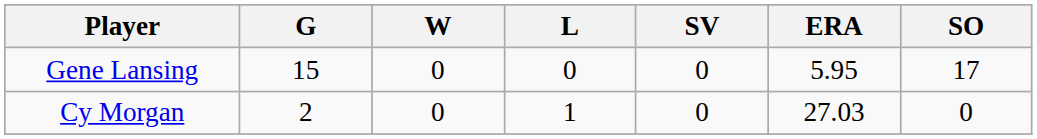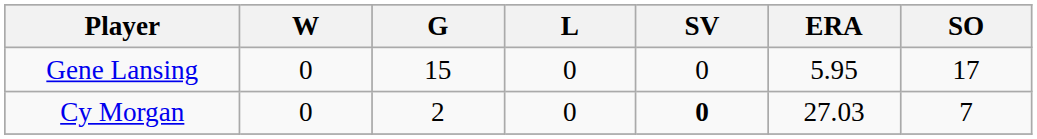 <table class="wikitable sortable">
 <tr>
 <th bgcolor="#DDDDFF" width="16%">Player</th>
+<th bgcolor="#DDDDFF" width="9%">W</th>
 <th bgcolor="#DDDDFF" width="9%">G</th>
-<th bgcolor="#DDDDFF" width="9%">W</th>
 <th bgcolor="#DDDDFF" width="9%">L</th>
 <th bgcolor="#DDDDFF" width="9%">SV</th>
 <th bgcolor="#DDDDFF" width="9%">ERA</th>
 <th bgcolor="#DDDDFF" width="9%">SO</th>
 </tr>
 <tr align="center">
 <td><a href='#'>Gene Lansing</a></td>
+<td>0</td>
 <td>15</td>
-<td>0</td>
 <td>0</td>
 <td>0</td>
 <td>5.95</td>
 <td>17</td>
 </tr>
 <tr align="center">
 <td><a href='#'>Cy Morgan</a></td>
+<td>0</td>
 <td>2</td>
 <td>0</td>
-<td>1</td>
-<td>0</td>
+<td><strong>0</strong></td>
 <td>27.03</td>
-<td>0</td>
+<td>7</td>
 </tr>
 </table>
